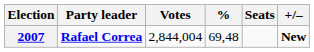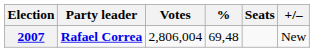 <table class=wikitable style=text-align:center>
 <tr>
 <th>Election</th>
 <th>Party leader</th>
 <th>Votes</th>
 <th>%</th>
 <th><strong>Seats</strong></th>
 <th>+/–</th>
 </tr>
 <tr>
 <th><a href='#'>2007</a></th>
 <td><strong><a href='#'>Rafael Correa</a></strong></td>
-<td>2,844,004</td>
+<td>2,806,004</td>
 <td>69,48</td>
 <td></td>
-<td><strong>New</strong></td>
+<td>New</td>
 </tr>
 </table>
